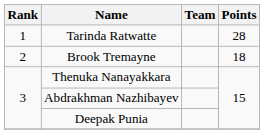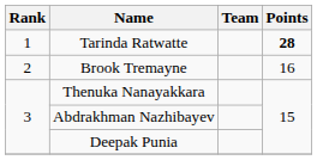 <table class="wikitable" style="text-align:center">
 <tr>
 <th>Rank</th>
 <th>Name</th>
 <th>Team</th>
 <th>Points</th>
 </tr>
 <tr>
 <td>1</td>
 <td>Tarinda Ratwatte</td>
 <td></td>
-<td>28</td>
+<td><strong>28</strong></td>
 </tr>
 <tr>
 <td>2</td>
 <td>Brook Tremayne</td>
 <td></td>
-<td>18</td>
+<td>16</td>
 </tr>
 <tr>
 <td rowspan="3">3</td>
 <td>Thenuka Nanayakkara</td>
 <td></td>
 <td rowspan="3">15</td>
 </tr>
 <tr>
 <td>Abdrakhman Nazhibayev</td>
 <td></td>
 </tr>
 <tr>
 <td>Deepak Punia</td>
 <td></td>
 </tr>
 <tr>
 </tr>
 </table>
